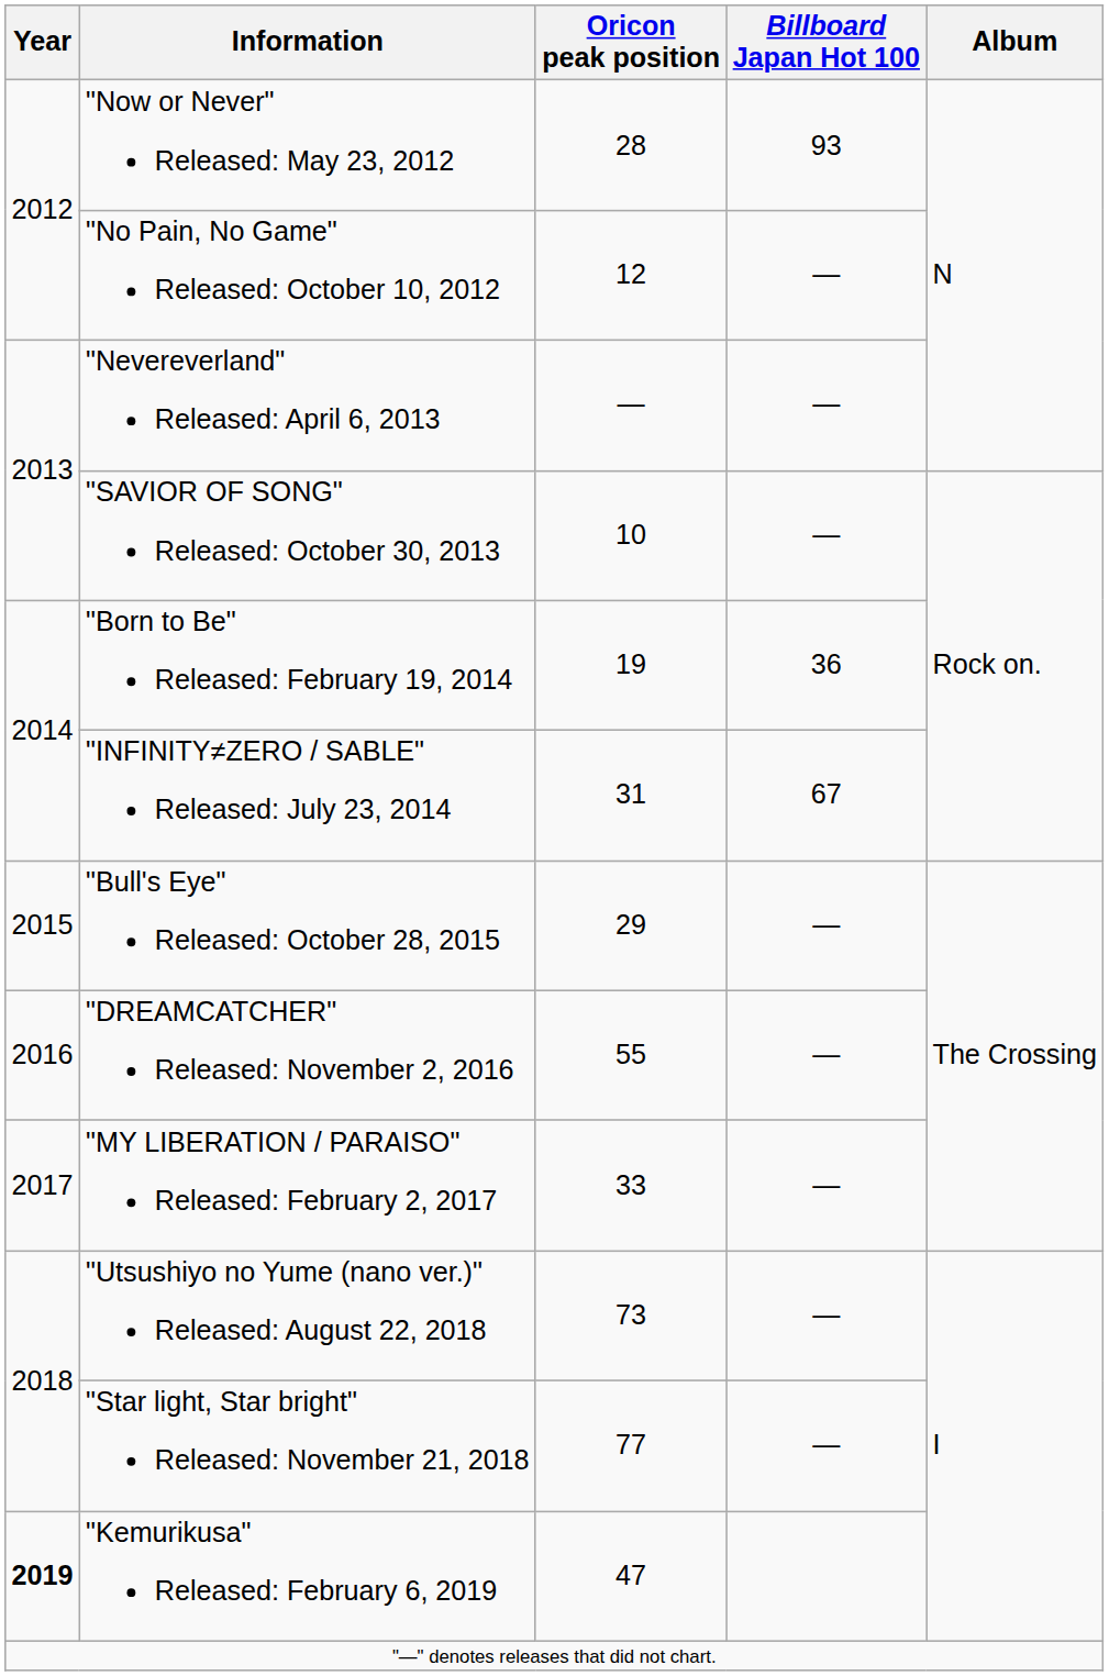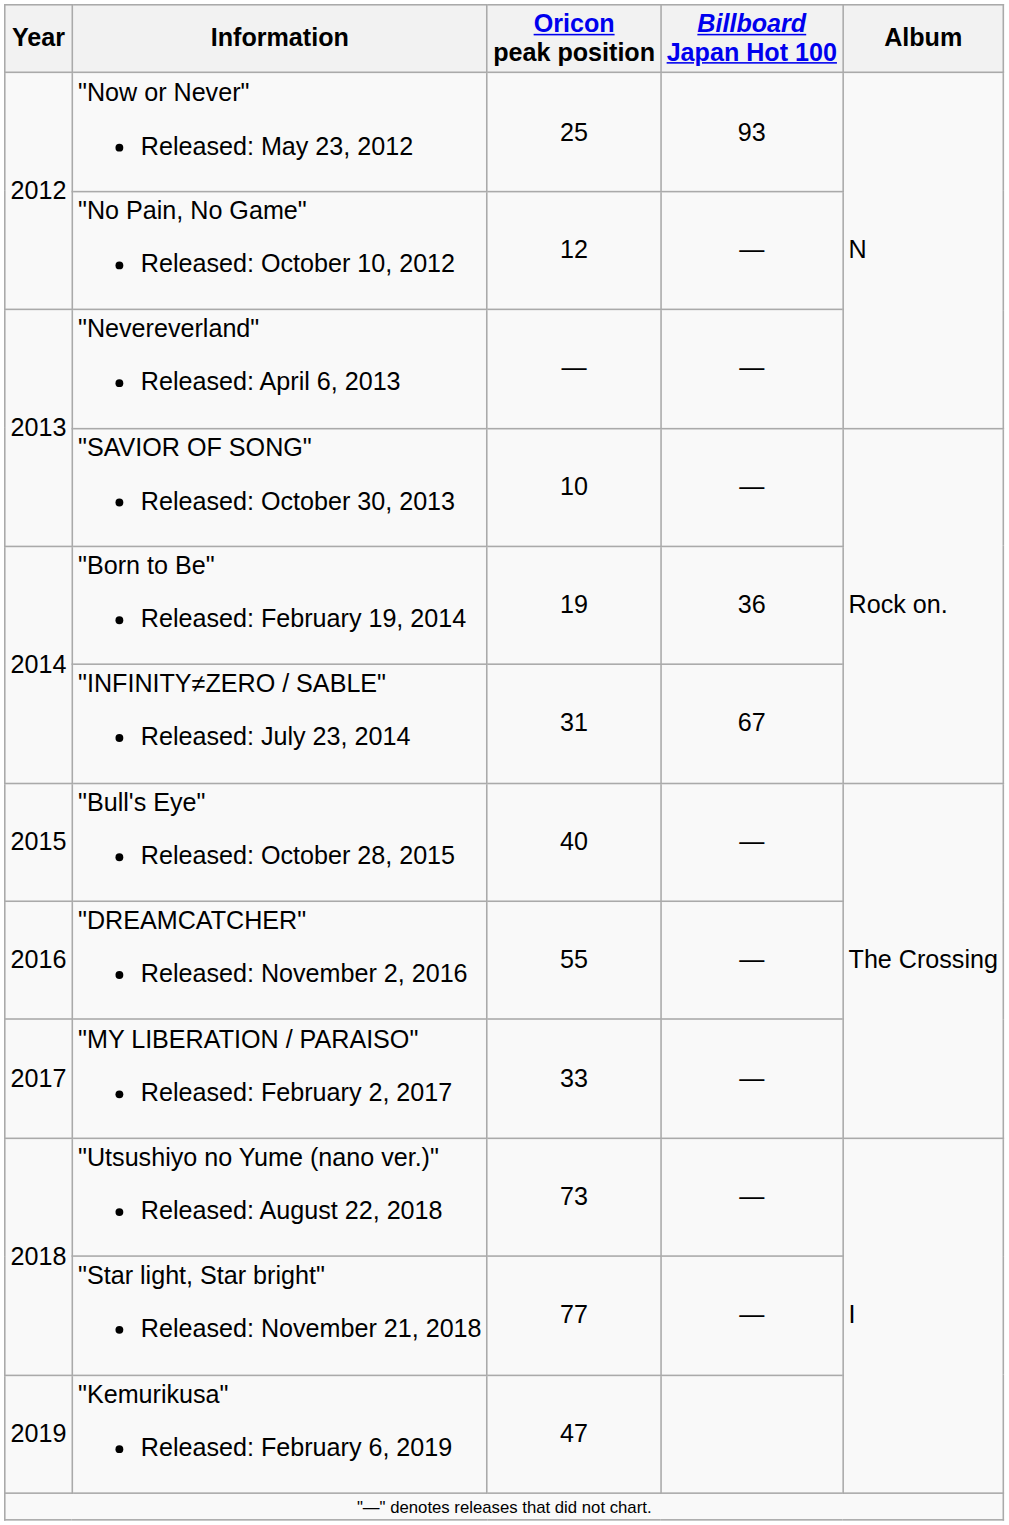 <table class="wikitable">
 <tr>
 <th>Year</th>
 <th>Information</th>
 <th colspan="1"><a href='#'>Oricon</a><br> peak position</th>
 <th><a href='#'><em>Billboard</em> <br>Japan Hot 100</a></th>
 <th><strong>Album</strong></th>
 </tr>
 <tr>
 <td rowspan="2">2012</td>
 <td>"Now or Never"<br><ul><li>Released: May 23, 2012</li></ul></td>
-<td align="center">28</td>
+<td align="center">25</td>
 <td align="center">93</td>
 <td rowspan="3">N</td>
 </tr>
 <tr>
 <td>"No Pain, No Game"<br><ul><li>Released: October 10, 2012</li></ul></td>
 <td align="center">12</td>
 <td align="center">—</td>
 </tr>
 <tr>
 <td rowspan="2">2013</td>
 <td>"Nevereverland"<br><ul><li>Released: April 6, 2013</li></ul></td>
 <td align="center">—</td>
 <td align="center">—</td>
 </tr>
 <tr>
 <td>"SAVIOR OF SONG"<br><ul><li>Released: October 30, 2013</li></ul></td>
 <td align="center">10</td>
 <td align="center">—</td>
 <td rowspan="3">Rock on.</td>
 </tr>
 <tr>
 <td rowspan="2">2014</td>
 <td>"Born to Be"<br><ul><li>Released: February 19, 2014</li></ul></td>
 <td align="center">19</td>
 <td align="center">36</td>
 </tr>
 <tr>
 <td>"INFINITY≠ZERO / SABLE"<br><ul><li>Released: July 23, 2014</li></ul></td>
 <td align="center">31</td>
 <td align="center">67</td>
 </tr>
 <tr>
 <td>2015</td>
 <td>"Bull's Eye"<br><ul><li>Released: October 28, 2015</li></ul></td>
-<td align="center">29</td>
+<td align="center">40</td>
 <td align="center">—</td>
 <td rowspan="3">The Crossing</td>
 </tr>
 <tr>
 <td>2016</td>
 <td>"DREAMCATCHER"<br><ul><li>Released: November 2, 2016</li></ul></td>
 <td align="center">55</td>
 <td align="center">—</td>
 </tr>
 <tr>
 <td>2017</td>
 <td>"MY LIBERATION / PARAISO"<br><ul><li>Released: February 2, 2017</li></ul></td>
 <td align="center">33</td>
 <td align="center">—</td>
 </tr>
 <tr>
 <td rowspan="2">2018</td>
 <td>"Utsushiyo no Yume (nano ver.)"<br><ul><li>Released: August 22, 2018</li></ul></td>
 <td align="center">73</td>
 <td align="center">—</td>
 <td rowspan="3">I</td>
 </tr>
 <tr>
 <td>"Star light, Star bright"<br><ul><li>Released: November 21, 2018</li></ul></td>
 <td align="center">77</td>
 <td align="center">—</td>
 </tr>
 <tr>
-<td><strong>2019</strong></td>
+<td>2019</td>
 <td>"Kemurikusa"<br><ul><li>Released: February 6, 2019</li></ul></td>
 <td align="center">47</td>
 </tr>
 <tr>
 <td colspan="14" align="center" style="font-size: 8pt">"—" denotes releases that did not chart.</td>
 </tr>
 </table>
